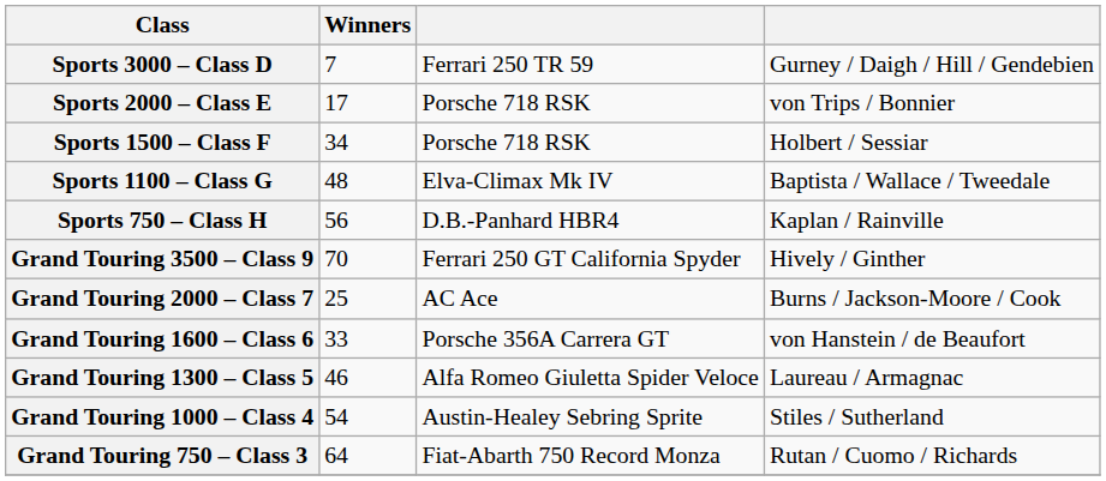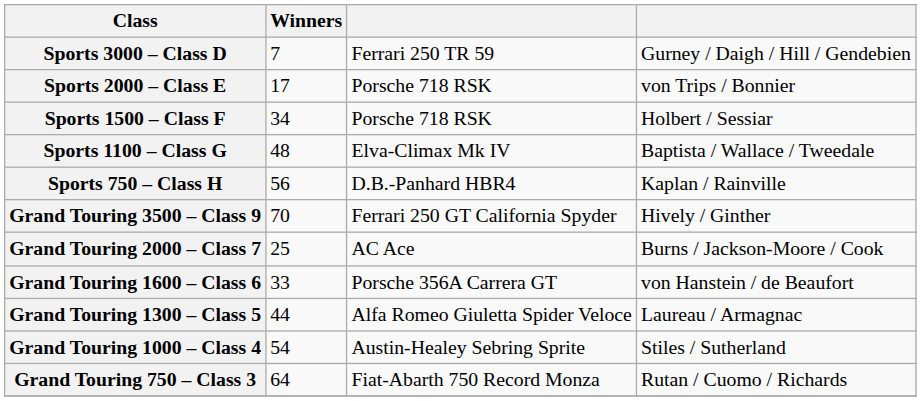 <table class="wikitable" style="font-size: 95%">
 <tr>
 <th>Class</th>
 <th>Winners</th>
 <th></th>
 <th></th>
 </tr>
 <tr>
 <th>Sports 3000 – Class D</th>
 <td>7</td>
 <td>Ferrari 250 TR 59</td>
 <td>Gurney / Daigh / Hill / Gendebien</td>
 </tr>
 <tr>
 <th>Sports 2000 – Class E</th>
 <td>17</td>
 <td>Porsche 718 RSK</td>
 <td>von Trips / Bonnier</td>
 </tr>
 <tr>
 <th>Sports 1500 – Class F</th>
 <td>34</td>
 <td>Porsche 718 RSK</td>
 <td>Holbert / Sessiar</td>
 </tr>
 <tr>
 <th>Sports 1100 – Class G</th>
 <td>48</td>
 <td>Elva-Climax Mk IV</td>
 <td>Baptista / Wallace / Tweedale</td>
 </tr>
 <tr>
 <th>Sports 750 – Class H</th>
 <td>56</td>
 <td>D.B.-Panhard HBR4</td>
 <td>Kaplan / Rainville</td>
 </tr>
 <tr>
 <th>Grand Touring 3500 – Class 9</th>
 <td>70</td>
 <td>Ferrari 250 GT California Spyder</td>
 <td>Hively / Ginther</td>
 </tr>
 <tr>
 <th>Grand Touring 2000 – Class 7</th>
 <td>25</td>
 <td>AC Ace</td>
 <td>Burns / Jackson-Moore / Cook</td>
 </tr>
 <tr>
 <th>Grand Touring 1600 – Class 6</th>
 <td>33</td>
 <td>Porsche 356A Carrera GT</td>
 <td>von Hanstein / de Beaufort</td>
 </tr>
 <tr>
 <th>Grand Touring 1300 – Class 5</th>
-<td>46</td>
+<td>44</td>
 <td>Alfa Romeo Giuletta Spider Veloce</td>
 <td>Laureau / Armagnac</td>
 </tr>
 <tr>
 <th>Grand Touring 1000 – Class 4</th>
 <td>54</td>
 <td>Austin-Healey Sebring Sprite</td>
 <td>Stiles / Sutherland</td>
 </tr>
 <tr>
 <th>Grand Touring 750 – Class 3</th>
 <td>64</td>
 <td>Fiat-Abarth 750 Record Monza</td>
 <td>Rutan / Cuomo / Richards</td>
 </tr>
 <tr>
 </tr>
 </table>
